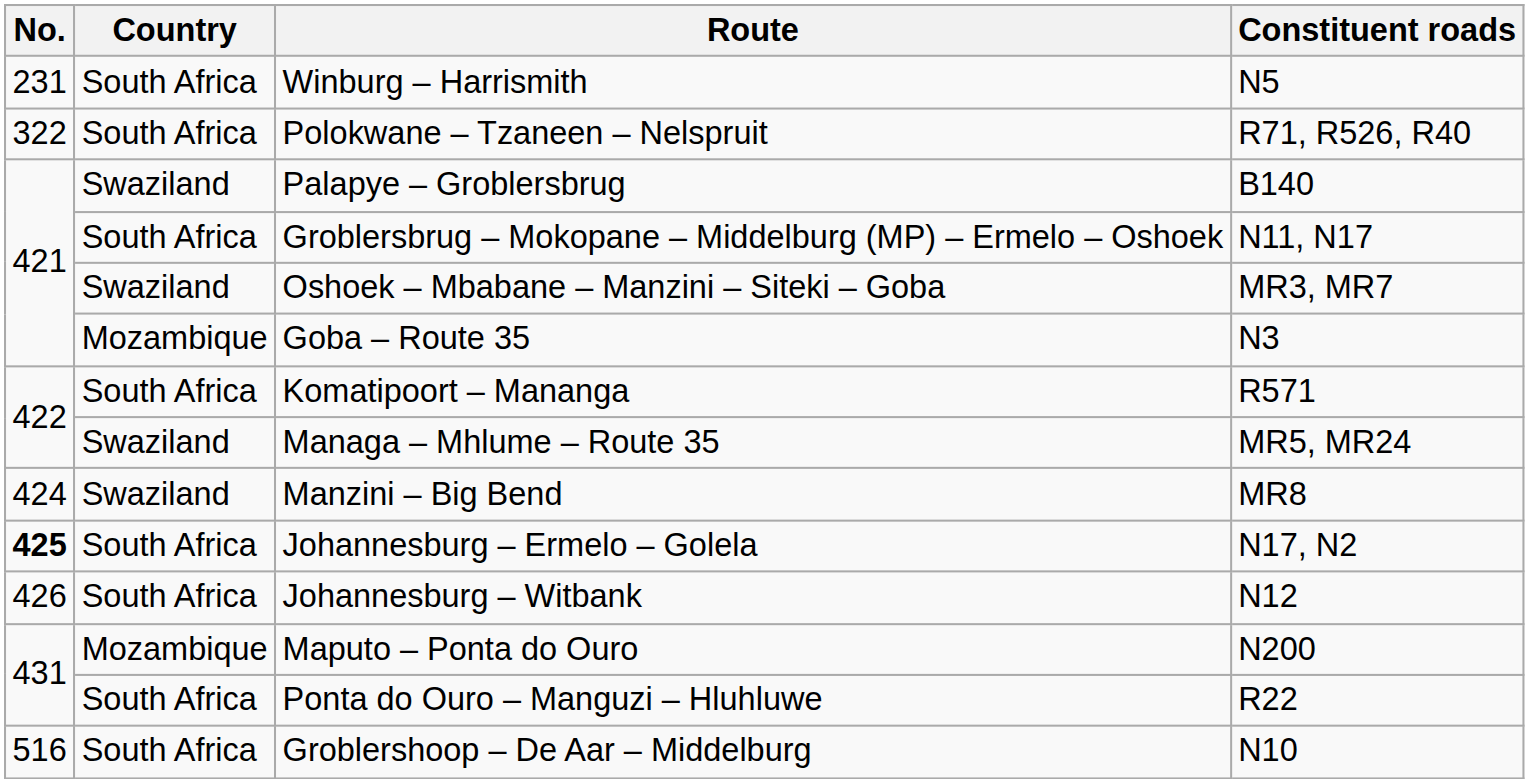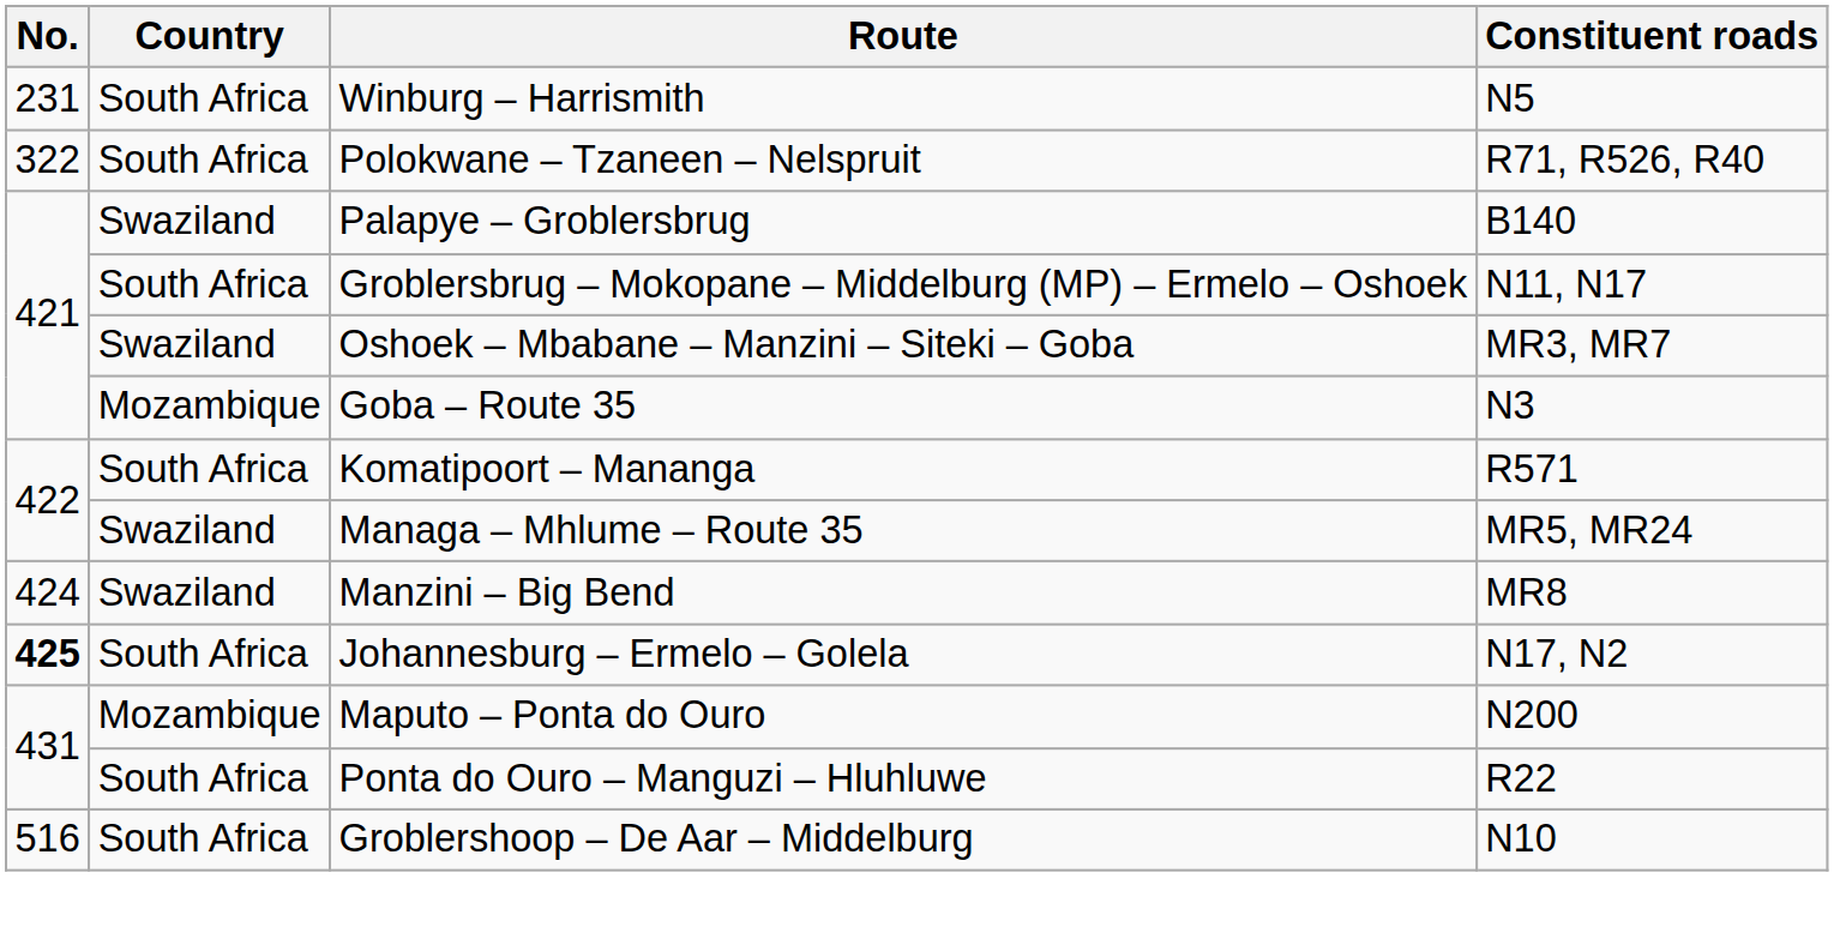 <table class="wikitable">
 <tr>
 <th>No.</th>
 <th>Country</th>
 <th>Route</th>
 <th>Constituent roads</th>
 </tr>
 <tr>
 <td>231</td>
 <td>South Africa</td>
 <td>Winburg – Harrismith</td>
 <td>N5</td>
 </tr>
 <tr>
 <td>322</td>
 <td>South Africa</td>
 <td>Polokwane – Tzaneen – Nelspruit</td>
 <td>R71, R526, R40</td>
 </tr>
 <tr>
 <td rowspan="4">421</td>
 <td>Swaziland</td>
 <td>Palapye – Groblersbrug</td>
 <td>B140</td>
 </tr>
 <tr>
 <td>South Africa</td>
 <td>Groblersbrug – Mokopane – Middelburg (MP) – Ermelo – Oshoek</td>
 <td>N11, N17</td>
 </tr>
 <tr>
 <td>Swaziland</td>
 <td>Oshoek – Mbabane – Manzini – Siteki – Goba</td>
 <td>MR3, MR7</td>
 </tr>
 <tr>
 <td>Mozambique</td>
 <td>Goba – Route 35</td>
 <td>N3</td>
 </tr>
 <tr>
 <td rowspan="2">422</td>
 <td>South Africa</td>
 <td>Komatipoort – Mananga</td>
 <td>R571</td>
 </tr>
 <tr>
 <td>Swaziland</td>
 <td>Managa – Mhlume – Route 35</td>
 <td>MR5, MR24</td>
 </tr>
 <tr>
 <td>424</td>
 <td>Swaziland</td>
 <td>Manzini – Big Bend</td>
 <td>MR8</td>
 </tr>
 <tr>
 <td><strong>425</strong></td>
 <td>South Africa</td>
 <td>Johannesburg – Ermelo – Golela</td>
 <td>N17, N2</td>
 </tr>
 <tr>
-<td>426</td>
-<td>South Africa</td>
-<td>Johannesburg – Witbank</td>
-<td>N12</td>
-</tr>
-<tr>
 <td rowspan="2">431</td>
 <td>Mozambique</td>
 <td>Maputo – Ponta do Ouro</td>
 <td>N200</td>
 </tr>
 <tr>
 <td>South Africa</td>
 <td>Ponta do Ouro – Manguzi – Hluhluwe</td>
 <td>R22</td>
 </tr>
 <tr>
 <td>516</td>
 <td>South Africa</td>
 <td>Groblershoop – De Aar – Middelburg</td>
 <td>N10</td>
 </tr>
 </table>
